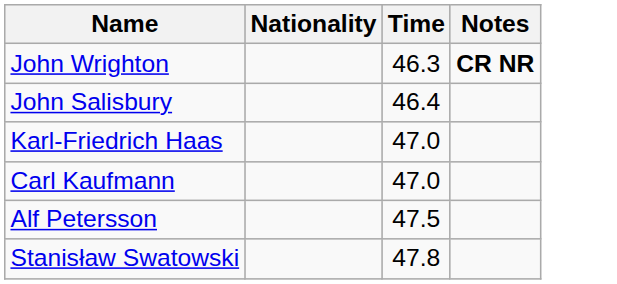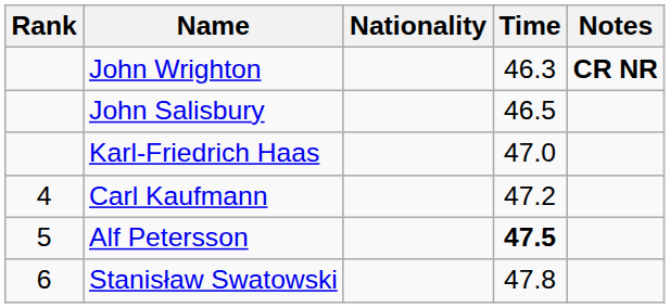 <table class="wikitable sortable" style="text-align:center">
 <tr>
+<th>Rank</th>
 <th>Name</th>
 <th>Nationality</th>
 <th>Time</th>
 <th>Notes</th>
 </tr>
 <tr>
+<td></td>
 <td align=left><a href='#'>John Wrighton</a></td>
 <td align=left></td>
 <td>46.3</td>
 <td><strong>CR NR</strong></td>
 </tr>
 <tr>
+<td></td>
 <td align=left><a href='#'>John Salisbury</a></td>
 <td align=left></td>
-<td>46.4</td>
+<td>46.5</td>
 <td></td>
 </tr>
 <tr>
+<td></td>
 <td align=left><a href='#'>Karl-Friedrich Haas</a></td>
 <td align=left></td>
 <td>47.0</td>
 <td></td>
 </tr>
 <tr>
+<td>4</td>
 <td align=left><a href='#'>Carl Kaufmann</a></td>
 <td align=left></td>
-<td>47.0</td>
+<td>47.2</td>
 <td></td>
 </tr>
 <tr>
+<td>5</td>
 <td align=left><a href='#'>Alf Petersson</a></td>
 <td align=left></td>
-<td>47.5</td>
+<td><strong>47.5</strong></td>
 <td></td>
 </tr>
 <tr>
+<td>6</td>
 <td align=left><a href='#'>Stanisław Swatowski</a></td>
 <td align=left></td>
 <td>47.8</td>
 <td></td>
 </tr>
 </table>
